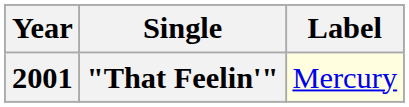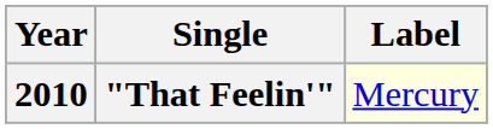 <table class="wikitable plainrowheaders" style="text-align:center;">
 <tr>
 <th scope="col">Year</th>
 <th scope="col">Single</th>
 <th scope="col">Label</th>
 </tr>
 <tr>
-<th scope="row">2001</th>
+<th scope="row">2010</th>
 <th scope="row">"That Feelin'"</th>
 <td scope="row" style="background: lightyellow;"><a href='#'>Mercury</a></td>
 </tr>
 </table>
